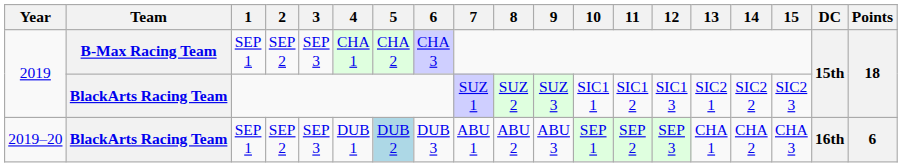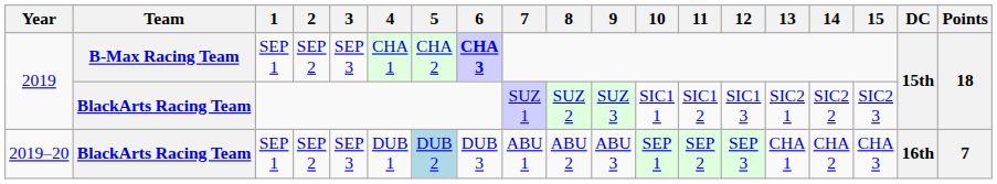 <table class="wikitable" style="text-align:center; font-size:85%">
 <tr>
 <th>Year</th>
 <th>Team</th>
 <th>1</th>
 <th>2</th>
 <th>3</th>
 <th>4</th>
 <th>5</th>
 <th>6</th>
 <th>7</th>
 <th>8</th>
 <th>9</th>
 <th>10</th>
 <th>11</th>
 <th>12</th>
 <th>13</th>
 <th>14</th>
 <th>15</th>
 <th>DC</th>
 <th>Points</th>
 </tr>
 <tr>
 <td rowspan="2"><a href='#'>2019</a></td>
 <th nowrap><a href='#'>B-Max Racing Team</a></th>
 <td style="background:#;"><a href='#'>SEP<br>1</a></td>
 <td style="background:#;"><a href='#'>SEP<br>2</a></td>
 <td style="background:#;"><a href='#'>SEP<br>3</a></td>
 <td style="background:#DFFFDF;"><a href='#'>CHA<br>1</a><br></td>
 <td style="background:#DFFFDF;"><a href='#'>CHA<br>2</a><br></td>
-<td style="background:#CFCFFF;"><a href='#'>CHA<br>3</a><br></td>
+<td style="background:#CFCFFF;"><strong><a href='#'>CHA<br>3</a><br></strong></td>
 <td colspan="9"></td>
 <th rowspan="2">15th</th>
 <th rowspan="2">18</th>
 </tr>
 <tr>
 <th><a href='#'>BlackArts Racing Team</a></th>
 <td colspan="6"></td>
 <td style="background:#CFCFFF;"><a href='#'>SUZ<br>1</a><br></td>
 <td style="background:#DFFFDF;"><a href='#'>SUZ<br>2</a><br></td>
 <td style="background:#DFFFDF;"><a href='#'>SUZ<br>3</a><br></td>
 <td><a href='#'>SIC1<br>1</a></td>
 <td><a href='#'>SIC1<br>2</a></td>
 <td><a href='#'>SIC1<br>3</a></td>
 <td><a href='#'>SIC2<br>1</a></td>
 <td><a href='#'>SIC2<br>2</a></td>
 <td><a href='#'>SIC2<br>3</a></td>
 </tr>
 <tr>
 <td nowrap><a href='#'>2019–20</a></td>
 <th nowrap><a href='#'>BlackArts Racing Team</a></th>
 <td><a href='#'>SEP<br>1</a></td>
 <td><a href='#'>SEP<br>2</a></td>
 <td><a href='#'>SEP<br>3</a></td>
 <td><a href='#'>DUB<br>1</a></td>
 <td style="background: lightblue;"><a href='#'>DUB<br>2</a></td>
 <td><a href='#'>DUB<br>3</a></td>
 <td><a href='#'>ABU<br>1</a></td>
 <td><a href='#'>ABU<br>2</a></td>
 <td><a href='#'>ABU<br>3</a></td>
 <td style="background:#DFFFDF;"><a href='#'>SEP<br>1</a><br></td>
 <td style="background:#DFFFDF;"><a href='#'>SEP<br>2</a><br></td>
 <td style="background:#DFFFDF;"><a href='#'>SEP<br>3</a><br></td>
 <td><a href='#'>CHA<br>1</a></td>
 <td><a href='#'>CHA<br>2</a></td>
 <td><a href='#'>CHA<br>3</a></td>
 <th>16th</th>
-<th>6</th>
+<th>7</th>
 </tr>
 </table>
